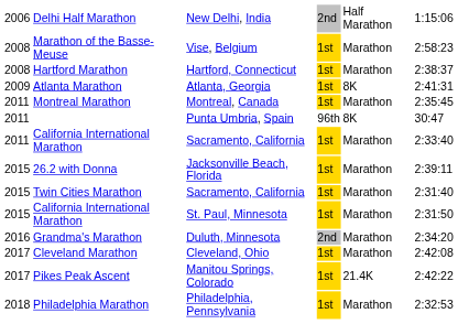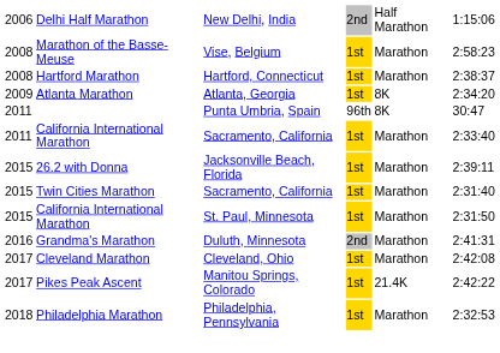 <table>
 <tr>
 <td>2006</td>
 <td><a href='#'>Delhi Half Marathon</a></td>
 <td><a href='#'>New Delhi</a>, <a href='#'>India</a></td>
 <td bgcolor="silver">2nd</td>
 <td>Half Marathon</td>
 <td>1:15:06</td>
 </tr>
 <tr>
 <td>2008</td>
 <td><a href='#'>Marathon of the Basse-Meuse</a></td>
 <td><a href='#'>Vise</a>, <a href='#'>Belgium</a></td>
 <td bgcolor="gold">1st</td>
 <td>Marathon</td>
 <td>2:58:23</td>
 </tr>
 <tr>
 <td>2008</td>
 <td><a href='#'>Hartford Marathon</a></td>
 <td><a href='#'>Hartford, Connecticut</a></td>
 <td bgcolor="gold">1st</td>
 <td>Marathon</td>
 <td>2:38:37</td>
 </tr>
 <tr>
 <td>2009</td>
 <td><a href='#'>Atlanta Marathon</a></td>
 <td><a href='#'>Atlanta, Georgia</a></td>
 <td bgcolor="gold">1st</td>
 <td>8K</td>
-<td>2:41:31</td>
-</tr>
-<tr>
-<td>2011</td>
-<td><a href='#'>Montreal Marathon</a></td>
-<td><a href='#'>Montreal</a>, <a href='#'>Canada</a></td>
-<td bgcolor="gold">1st</td>
-<td>Marathon</td>
-<td>2:35:45</td>
+<td>2:34:20</td>
 </tr>
 <tr>
 <td>2011</td>
 <td></td>
 <td><a href='#'>Punta Umbria</a>, <a href='#'>Spain</a></td>
 <td>96th</td>
 <td>8K</td>
 <td>30:47</td>
 </tr>
 <tr>
 <td>2011</td>
 <td><a href='#'>California International Marathon</a></td>
 <td><a href='#'>Sacramento, California</a></td>
 <td bgcolor="gold">1st</td>
 <td>Marathon</td>
 <td>2:33:40</td>
 </tr>
 <tr>
 <td>2015</td>
 <td><a href='#'>26.2 with Donna</a></td>
 <td><a href='#'>Jacksonville Beach, Florida</a></td>
 <td bgcolor="gold">1st</td>
 <td>Marathon</td>
 <td>2:39:11</td>
 </tr>
 <tr>
 <td>2015</td>
 <td><a href='#'>Twin Cities Marathon</a></td>
 <td><a href='#'>Sacramento, California</a></td>
 <td bgcolor="gold">1st</td>
 <td>Marathon</td>
 <td>2:31:40</td>
 </tr>
 <tr>
 <td>2015</td>
 <td><a href='#'>California International Marathon</a></td>
 <td><a href='#'>St. Paul, Minnesota</a></td>
 <td bgcolor="gold">1st</td>
 <td>Marathon</td>
 <td>2:31:50</td>
 </tr>
 <tr>
 <td>2016</td>
 <td><a href='#'>Grandma's Marathon</a></td>
 <td><a href='#'>Duluth, Minnesota</a></td>
 <td bgcolor="silver">2nd</td>
 <td>Marathon</td>
-<td>2:34:20</td>
+<td>2:41:31</td>
 </tr>
 <tr>
 <td>2017</td>
 <td><a href='#'>Cleveland Marathon</a></td>
 <td><a href='#'>Cleveland, Ohio</a></td>
 <td bgcolor="gold">1st</td>
 <td>Marathon</td>
 <td>2:42:08</td>
 </tr>
 <tr>
 <td>2017</td>
 <td><a href='#'>Pikes Peak Ascent</a></td>
 <td><a href='#'>Manitou Springs, Colorado</a></td>
 <td bgcolor="gold">1st</td>
 <td>21.4K</td>
 <td>2:42:22</td>
 </tr>
 <tr>
 <td>2018</td>
 <td><a href='#'>Philadelphia Marathon</a></td>
 <td><a href='#'>Philadelphia, Pennsylvania</a></td>
 <td bgcolor="gold">1st</td>
 <td>Marathon</td>
 <td>2:32:53</td>
 </tr>
 <tr>
 </tr>
 </table>
